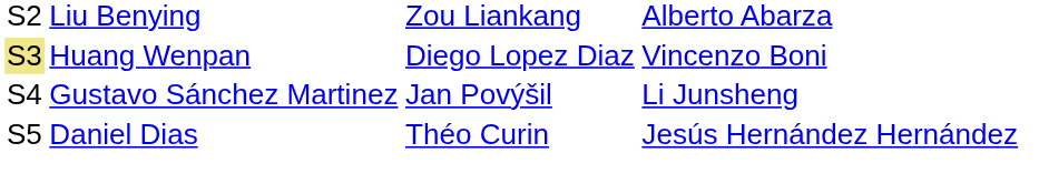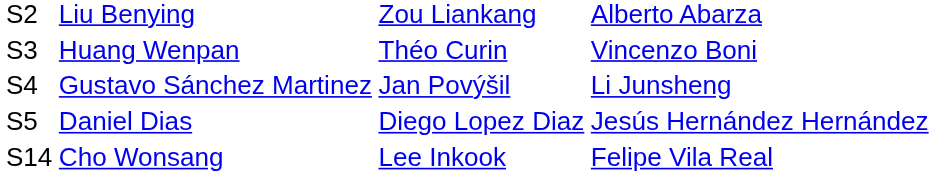 <table>
 <tr>
 <td>S2</td>
 <td><a href='#'>Liu Benying</a><br></td>
 <td><a href='#'>Zou Liankang</a><br></td>
 <td><a href='#'>Alberto Abarza</a><br></td>
 </tr>
 <tr>
-<td style="background: khaki;">S3</td>
+<td>S3</td>
 <td><a href='#'>Huang Wenpan</a><br></td>
-<td><a href='#'>Diego Lopez Diaz</a><br></td>
+<td><a href='#'>Théo Curin</a><br></td>
 <td><a href='#'>Vincenzo Boni</a><br></td>
 </tr>
 <tr>
 <td>S4</td>
 <td><a href='#'>Gustavo Sánchez Martinez</a><br></td>
 <td><a href='#'>Jan Povýšil</a><br></td>
 <td><a href='#'>Li Junsheng</a><br></td>
 </tr>
 <tr>
 <td>S5</td>
 <td><a href='#'>Daniel Dias</a><br></td>
-<td><a href='#'>Théo Curin</a><br></td>
+<td><a href='#'>Diego Lopez Diaz</a><br></td>
 <td><a href='#'>Jesús Hernández Hernández</a><br></td>
 </tr>
+<tr>
+<td>S14</td>
+<td><a href='#'>Cho Wonsang</a><br></td>
+<td><a href='#'>Lee Inkook</a><br></td>
+<td><a href='#'>Felipe Vila Real</a><br></td>
+</tr>
 </table>
